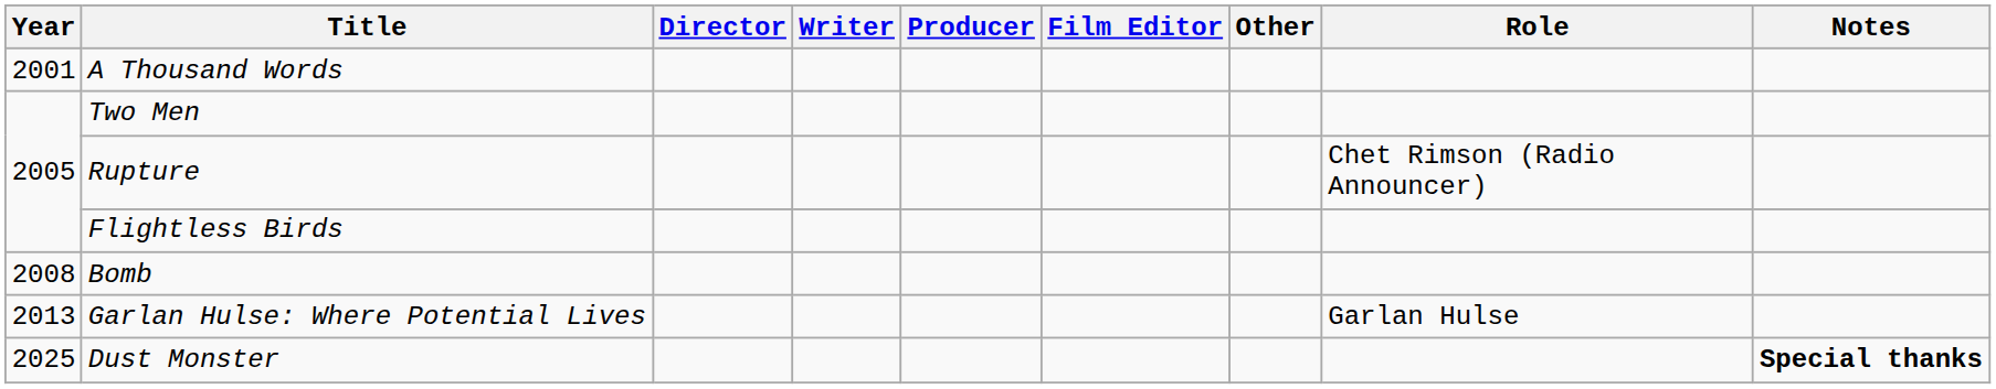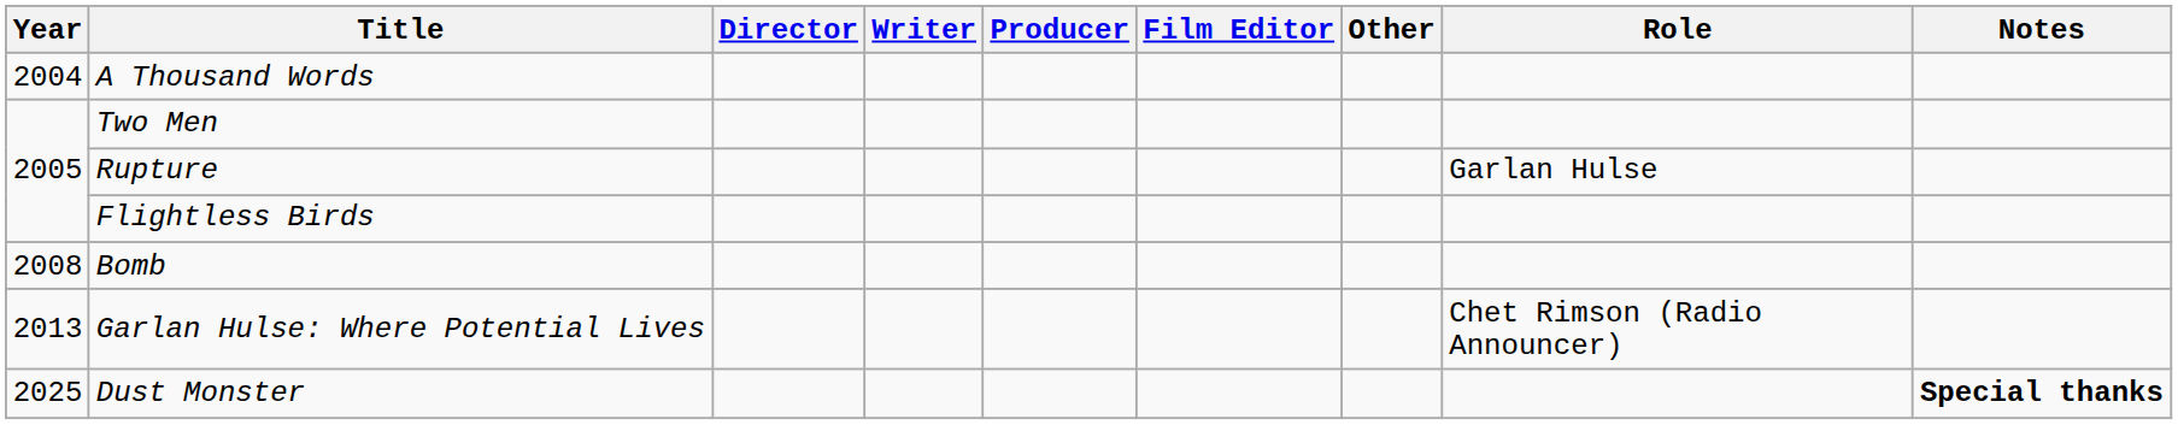 <table class="wikitable">
 <tr>
 <th>Year</th>
 <th>Title</th>
 <th><a href='#'>Director</a></th>
 <th><a href='#'>Writer</a></th>
 <th><a href='#'>Producer</a></th>
 <th><a href='#'>Film Editor</a></th>
 <th>Other</th>
 <th width=205>Role</th>
 <th>Notes</th>
 </tr>
 <tr>
-<td>2001</td>
+<td>2004</td>
 <td><em>A Thousand Words</em></td>
 <td></td>
 <td></td>
 <td></td>
 <td></td>
 <td></td>
 <td></td>
 <td></td>
 </tr>
 <tr>
 <td rowspan=3>2005</td>
 <td><em>Two Men</em></td>
 <td></td>
 <td></td>
 <td></td>
 <td></td>
 <td></td>
 <td></td>
 <td></td>
 </tr>
 <tr>
 <td><em>Rupture</em></td>
 <td></td>
 <td></td>
 <td></td>
 <td></td>
 <td></td>
-<td>Chet Rimson (Radio Announcer)</td>
+<td>Garlan Hulse</td>
 <td></td>
 </tr>
 <tr>
 <td><em>Flightless Birds</em></td>
 <td></td>
 <td></td>
 <td></td>
 <td></td>
 <td></td>
 <td></td>
 <td></td>
 </tr>
 <tr>
 <td>2008</td>
 <td><em>Bomb</em></td>
 <td></td>
 <td></td>
 <td></td>
 <td></td>
 <td></td>
 <td></td>
 <td></td>
 </tr>
 <tr>
 <td>2013</td>
 <td><em>Garlan Hulse: Where Potential Lives</em></td>
 <td></td>
 <td></td>
 <td></td>
 <td></td>
 <td></td>
-<td>Garlan Hulse</td>
+<td>Chet Rimson (Radio Announcer)</td>
 <td></td>
 </tr>
 <tr>
 <td>2025</td>
 <td data-sort-value="Dust Monster"><em>Dust Monster</em></td>
 <td></td>
 <td></td>
 <td></td>
 <td></td>
 <td></td>
 <td></td>
 <td><strong>Special thanks</strong></td>
 </tr>
 </table>
